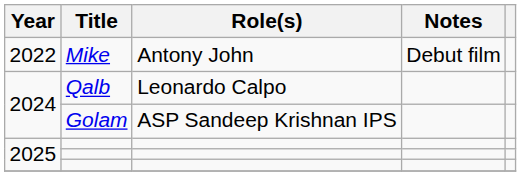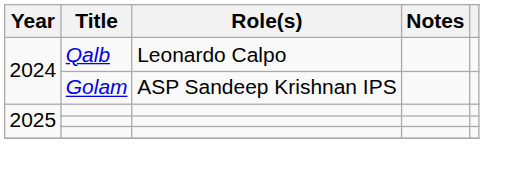 <table class="wikitable sortable">
 <tr>
 <th scope="col">Year</th>
 <th scope="col">Title</th>
 <th scope="col">Role(s)</th>
 <th scope="col" class="unsortable">Notes</th>
 <th scope="col" class="unsortable"></th>
-</tr>
-<tr>
-<td>2022</td>
-<td><em><a href='#'>Mike</a></em></td>
-<td>Antony John</td>
-<td>Debut film</td>
-<td></td>
 </tr>
 <tr>
 <td rowspan=2>2024</td>
 <td><em><a href='#'>Qalb</a></em></td>
 <td>Leonardo Calpo</td>
 <td></td>
 <td></td>
 </tr>
 <tr>
 <td><em><a href='#'>Golam</a></em></td>
 <td>ASP Sandeep Krishnan IPS</td>
 <td></td>
 <td></td>
 </tr>
 <tr>
 <td rowspan=3>2025</td>
 <td></td>
 <td></td>
 <td></td>
 <td></td>
 </tr>
 <tr>
 <td></td>
 <td></td>
 <td></td>
 <td></td>
 </tr>
 <tr>
 <td></td>
 <td></td>
 <td></td>
 <td></td>
 </tr>
 <tr>
 </tr>
 </table>
